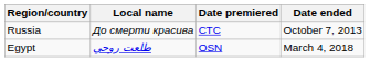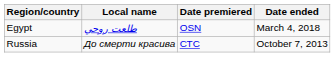 <table class="wikitable">
 <tr>
 <th>Region/country</th>
 <th>Local name</th>
 <th>Date premiered</th>
 <th>Date ended</th>
 </tr>
 <tr>
+<td>Egypt</td>
+<td><em><a href='#'>طلعت روحي</a></em></td>
+<td><a href='#'>OSN</a></td>
+<td>March 4, 2018</td>
+</tr>
+<tr>
 <td>Russia</td>
 <td><em>До смерти красива</em></td>
 <td><a href='#'>СТС</a></td>
 <td>October 7, 2013</td>
 </tr>
-<tr>
-<td>Egypt</td>
-<td><em><a href='#'>طلعت روحي</a></em></td>
-<td><a href='#'>OSN</a></td>
-<td>March 4, 2018</td>
-</tr>
 </table>
